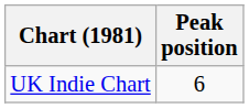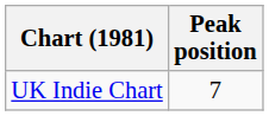 <table class="wikitable sortable">
 <tr>
 <th scope="col">Chart (1981)</th>
 <th scope="col">Peak<br>position</th>
 </tr>
 <tr>
 <td><a href='#'>UK Indie Chart</a></td>
-<td style="text-align:center;">6</td>
+<td style="text-align:center;">7</td>
 </tr>
 </table>
